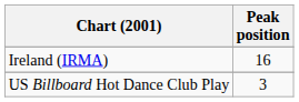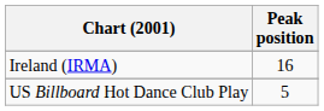 <table class="wikitable sortable">
 <tr>
 <th align="left">Chart (2001)</th>
 <th style="text-align:center;">Peak<br>position</th>
 </tr>
 <tr>
 </tr>
 <tr>
 </tr>
 <tr>
 </tr>
 <tr>
 <td align="left">Ireland (<a href='#'>IRMA</a>)</td>
 <td style="text-align:center;">16</td>
 </tr>
 <tr>
 </tr>
 <tr>
 </tr>
 <tr>
 </tr>
 <tr>
 </tr>
 <tr>
 </tr>
 <tr>
 <td align="left">US <em>Billboard</em> Hot Dance Club Play</td>
-<td style="text-align:center;">3</td>
+<td style="text-align:center;">5</td>
 </tr>
 </table>
